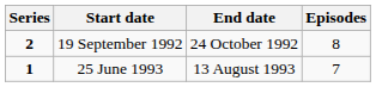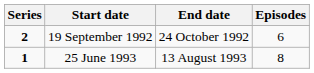 <table class="wikitable" style="text-align:center;">
 <tr>
 <th>Series</th>
 <th>Start date</th>
 <th>End date</th>
 <th>Episodes</th>
 </tr>
 <tr>
 <td><strong>2</strong></td>
 <td>19 September 1992</td>
 <td>24 October 1992</td>
-<td>8</td>
+<td>6</td>
 </tr>
 <tr>
 <td><strong>1</strong></td>
 <td>25 June 1993</td>
 <td>13 August 1993</td>
-<td>7</td>
+<td>8</td>
 </tr>
 </table>
